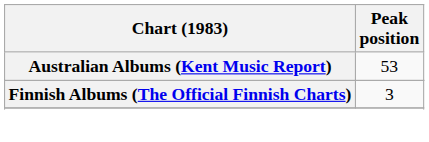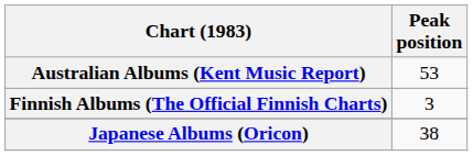 <table class="wikitable sortable plainrowheaders">
 <tr>
 <th scope="col">Chart (1983)</th>
 <th scope="col">Peak<br>position</th>
 </tr>
 <tr>
 <th scope="row">Australian Albums (<a href='#'>Kent Music Report</a>)</th>
 <td align="center">53</td>
 </tr>
 <tr>
 </tr>
 <tr>
 <th scope="row">Finnish Albums (<a href='#'>The Official Finnish Charts</a>)</th>
 <td align="center">3</td>
 </tr>
 <tr>
 </tr>
 <tr>
+<th scope="row"><a href='#'>Japanese Albums</a> (<a href='#'>Oricon</a>)</th>
+<td align="center">38</td>
+</tr>
+<tr>
 </tr>
 <tr>
 </tr>
 <tr>
 </tr>
 <tr>
 </tr>
 <tr>
 </tr>
 </table>
